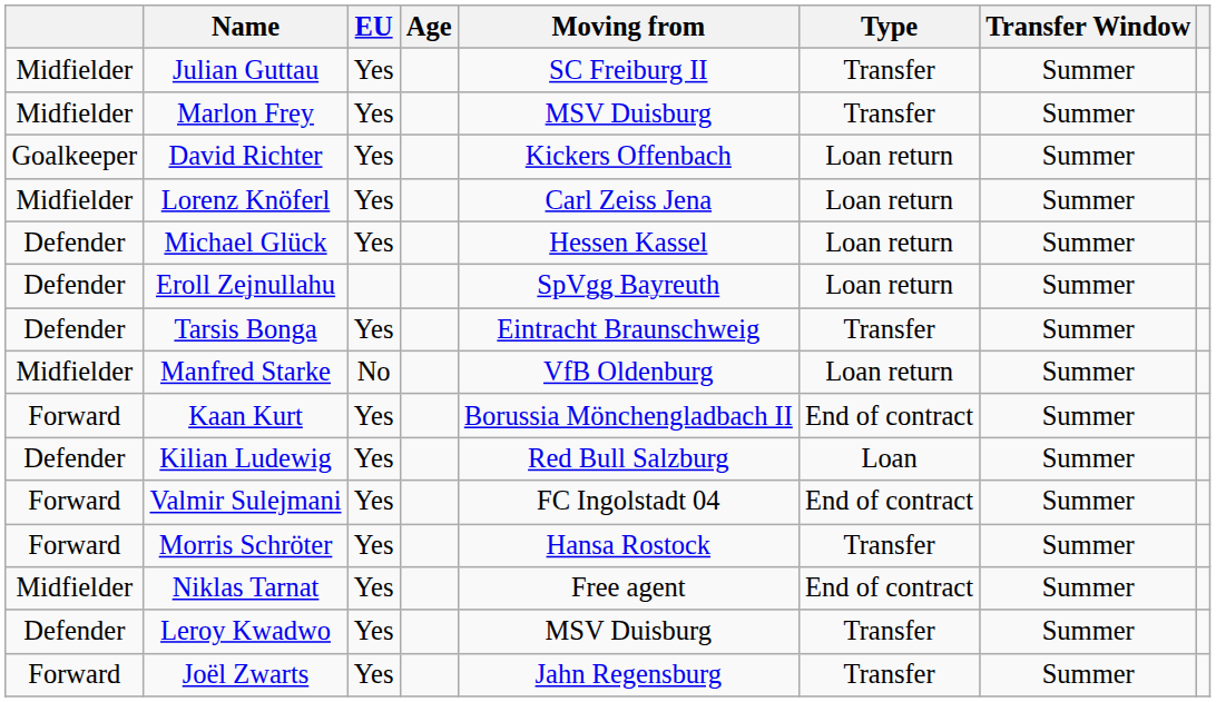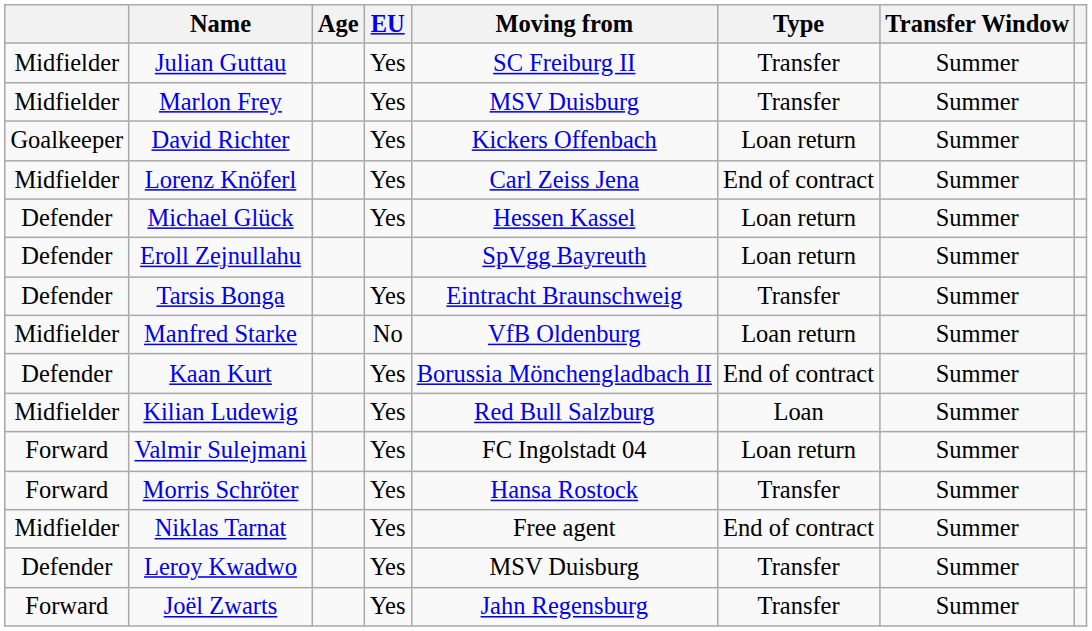 <table class="wikitable sortable" style="text-align:center">
 <tr>
 <th></th>
 <th>Name</th>
+<th>Age</th>
 <th><a href='#'>EU</a></th>
-<th>Age</th>
 <th>Moving from</th>
 <th>Type</th>
 <th>Transfer Window</th>
 <th></th>
 </tr>
 <tr>
 <td>Midfielder</td>
 <td><a href='#'>Julian Guttau</a></td>
+<td></td>
 <td>Yes</td>
-<td></td>
 <td><a href='#'>SC Freiburg II</a></td>
 <td>Transfer</td>
 <td>Summer</td>
 <td></td>
 </tr>
 <tr>
 <td>Midfielder</td>
 <td><a href='#'>Marlon Frey</a></td>
+<td></td>
 <td>Yes</td>
-<td></td>
 <td><a href='#'>MSV Duisburg</a></td>
 <td>Transfer</td>
 <td>Summer</td>
 <td></td>
 </tr>
 <tr>
 <td>Goalkeeper</td>
 <td><a href='#'>David Richter</a></td>
+<td></td>
 <td>Yes</td>
-<td></td>
 <td><a href='#'>Kickers Offenbach</a></td>
 <td>Loan return</td>
 <td>Summer</td>
 <td></td>
 </tr>
 <tr>
 <td>Midfielder</td>
 <td><a href='#'>Lorenz Knöferl</a></td>
+<td></td>
 <td>Yes</td>
-<td></td>
 <td><a href='#'>Carl Zeiss Jena</a></td>
-<td>Loan return</td>
+<td>End of contract</td>
 <td>Summer</td>
 <td></td>
 </tr>
 <tr>
 <td>Defender</td>
 <td><a href='#'>Michael Glück</a></td>
+<td></td>
 <td>Yes</td>
-<td></td>
 <td><a href='#'>Hessen Kassel</a></td>
 <td>Loan return</td>
 <td>Summer</td>
 <td></td>
 </tr>
 <tr>
 <td>Defender</td>
 <td><a href='#'>Eroll Zejnullahu</a></td>
 <td></td>
 <td></td>
 <td><a href='#'>SpVgg Bayreuth</a></td>
 <td>Loan return</td>
 <td>Summer</td>
 <td></td>
 </tr>
 <tr>
 <td>Defender</td>
 <td><a href='#'>Tarsis Bonga</a></td>
+<td></td>
 <td>Yes</td>
-<td></td>
 <td><a href='#'>Eintracht Braunschweig</a></td>
 <td>Transfer</td>
 <td>Summer</td>
 <td></td>
 </tr>
 <tr>
 <td>Midfielder</td>
 <td><a href='#'>Manfred Starke</a></td>
+<td></td>
 <td>No</td>
-<td></td>
 <td><a href='#'>VfB Oldenburg</a></td>
 <td>Loan return</td>
 <td>Summer</td>
 <td></td>
 </tr>
 <tr>
-<td>Forward</td>
+<td>Defender</td>
 <td><a href='#'>Kaan Kurt</a></td>
+<td></td>
 <td>Yes</td>
-<td></td>
 <td><a href='#'>Borussia Mönchengladbach II</a></td>
 <td>End of contract</td>
 <td>Summer</td>
 <td></td>
 </tr>
 <tr>
-<td>Defender</td>
+<td>Midfielder</td>
 <td><a href='#'>Kilian Ludewig</a></td>
+<td></td>
 <td>Yes</td>
-<td></td>
 <td><a href='#'>Red Bull Salzburg</a></td>
 <td>Loan</td>
 <td>Summer</td>
 <td></td>
 </tr>
 <tr>
 <td>Forward</td>
 <td><a href='#'>Valmir Sulejmani</a></td>
+<td></td>
 <td>Yes</td>
-<td></td>
 <td>FC Ingolstadt 04</td>
-<td>End of contract</td>
+<td>Loan return</td>
 <td>Summer</td>
 <td></td>
 </tr>
 <tr>
 <td>Forward</td>
 <td><a href='#'>Morris Schröter</a></td>
+<td></td>
 <td>Yes</td>
-<td></td>
 <td><a href='#'>Hansa Rostock</a></td>
 <td>Transfer</td>
 <td>Summer</td>
 <td></td>
 </tr>
 <tr>
 <td>Midfielder</td>
 <td><a href='#'>Niklas Tarnat</a></td>
+<td></td>
 <td>Yes</td>
-<td></td>
 <td>Free agent</td>
 <td>End of contract</td>
 <td>Summer</td>
 <td></td>
 </tr>
 <tr>
 <td>Defender</td>
 <td><a href='#'>Leroy Kwadwo</a></td>
+<td></td>
 <td>Yes</td>
-<td></td>
 <td>MSV Duisburg</td>
 <td>Transfer</td>
 <td>Summer</td>
 <td></td>
 </tr>
 <tr>
 <td>Forward</td>
 <td><a href='#'>Joël Zwarts</a></td>
+<td></td>
 <td>Yes</td>
-<td></td>
 <td><a href='#'>Jahn Regensburg</a></td>
 <td>Transfer</td>
 <td>Summer</td>
 <td></td>
 </tr>
 </table>
